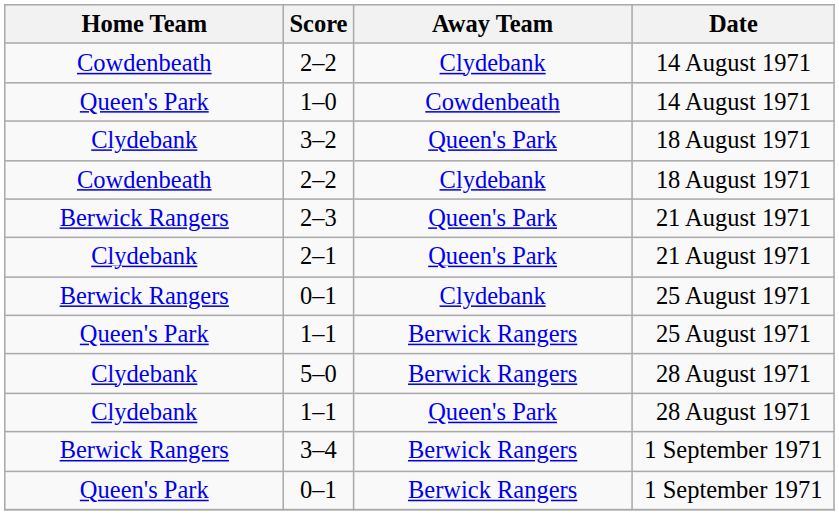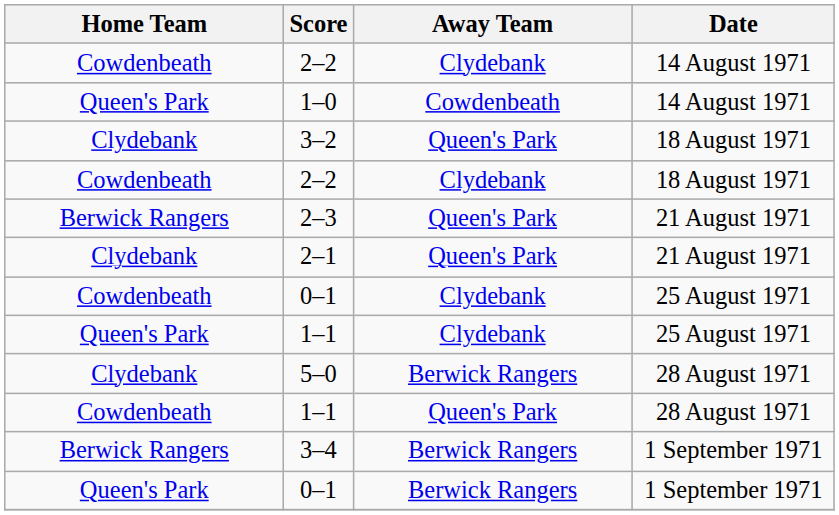 <table class="wikitable" style="text-align:center;">
 <tr>
 <th width=175>Home Team</th>
 <th width=20>Score</th>
 <th width=175>Away Team</th>
 <th width= 125>Date</th>
 </tr>
 <tr>
 <td><a href='#'>Cowdenbeath</a></td>
 <td>2–2</td>
 <td><a href='#'>Clydebank</a></td>
 <td>14 August 1971</td>
 </tr>
 <tr>
 <td><a href='#'>Queen's Park</a></td>
 <td>1–0</td>
 <td><a href='#'>Cowdenbeath</a></td>
 <td>14 August 1971</td>
 </tr>
 <tr>
 <td><a href='#'>Clydebank</a></td>
 <td>3–2</td>
 <td><a href='#'>Queen's Park</a></td>
 <td>18 August 1971</td>
 </tr>
 <tr>
 <td><a href='#'>Cowdenbeath</a></td>
 <td>2–2</td>
 <td><a href='#'>Clydebank</a></td>
 <td>18 August 1971</td>
 </tr>
 <tr>
 <td><a href='#'>Berwick Rangers</a></td>
 <td>2–3</td>
 <td><a href='#'>Queen's Park</a></td>
 <td>21 August 1971</td>
 </tr>
 <tr>
 <td><a href='#'>Clydebank</a></td>
 <td>2–1</td>
 <td><a href='#'>Queen's Park</a></td>
 <td>21 August 1971</td>
 </tr>
 <tr>
-<td><a href='#'>Berwick Rangers</a></td>
+<td><a href='#'>Cowdenbeath</a></td>
 <td>0–1</td>
 <td><a href='#'>Clydebank</a></td>
 <td>25 August 1971</td>
 </tr>
 <tr>
 <td><a href='#'>Queen's Park</a></td>
 <td>1–1</td>
-<td><a href='#'>Berwick Rangers</a></td>
+<td><a href='#'>Clydebank</a></td>
 <td>25 August 1971</td>
 </tr>
 <tr>
 <td><a href='#'>Clydebank</a></td>
 <td>5–0</td>
 <td><a href='#'>Berwick Rangers</a></td>
 <td>28 August 1971</td>
 </tr>
 <tr>
-<td><a href='#'>Clydebank</a></td>
+<td><a href='#'>Cowdenbeath</a></td>
 <td>1–1</td>
 <td><a href='#'>Queen's Park</a></td>
 <td>28 August 1971</td>
 </tr>
 <tr>
 <td><a href='#'>Berwick Rangers</a></td>
 <td>3–4</td>
 <td><a href='#'>Berwick Rangers</a></td>
 <td>1 September 1971</td>
 </tr>
 <tr>
 <td><a href='#'>Queen's Park</a></td>
 <td>0–1</td>
 <td><a href='#'>Berwick Rangers</a></td>
 <td>1 September 1971</td>
 </tr>
 <tr>
 </tr>
 </table>
